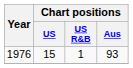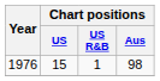 <table class="wikitable" style="text-align:center;">
 <tr>
 <th rowspan="2">Year</th>
 <th colspan="3">Chart positions</th>
 </tr>
 <tr style="font-size:smaller;">
 <th width="40"><a href='#'>US</a></th>
 <th width="40"><a href='#'>US<br>R&B</a></th>
 <th width="40"><a href='#'>Aus</a></th>
 </tr>
 <tr>
 <td>1976</td>
 <td>15</td>
 <td>1</td>
-<td>93</td>
+<td>98</td>
 </tr>
 <tr>
 </tr>
 </table>
